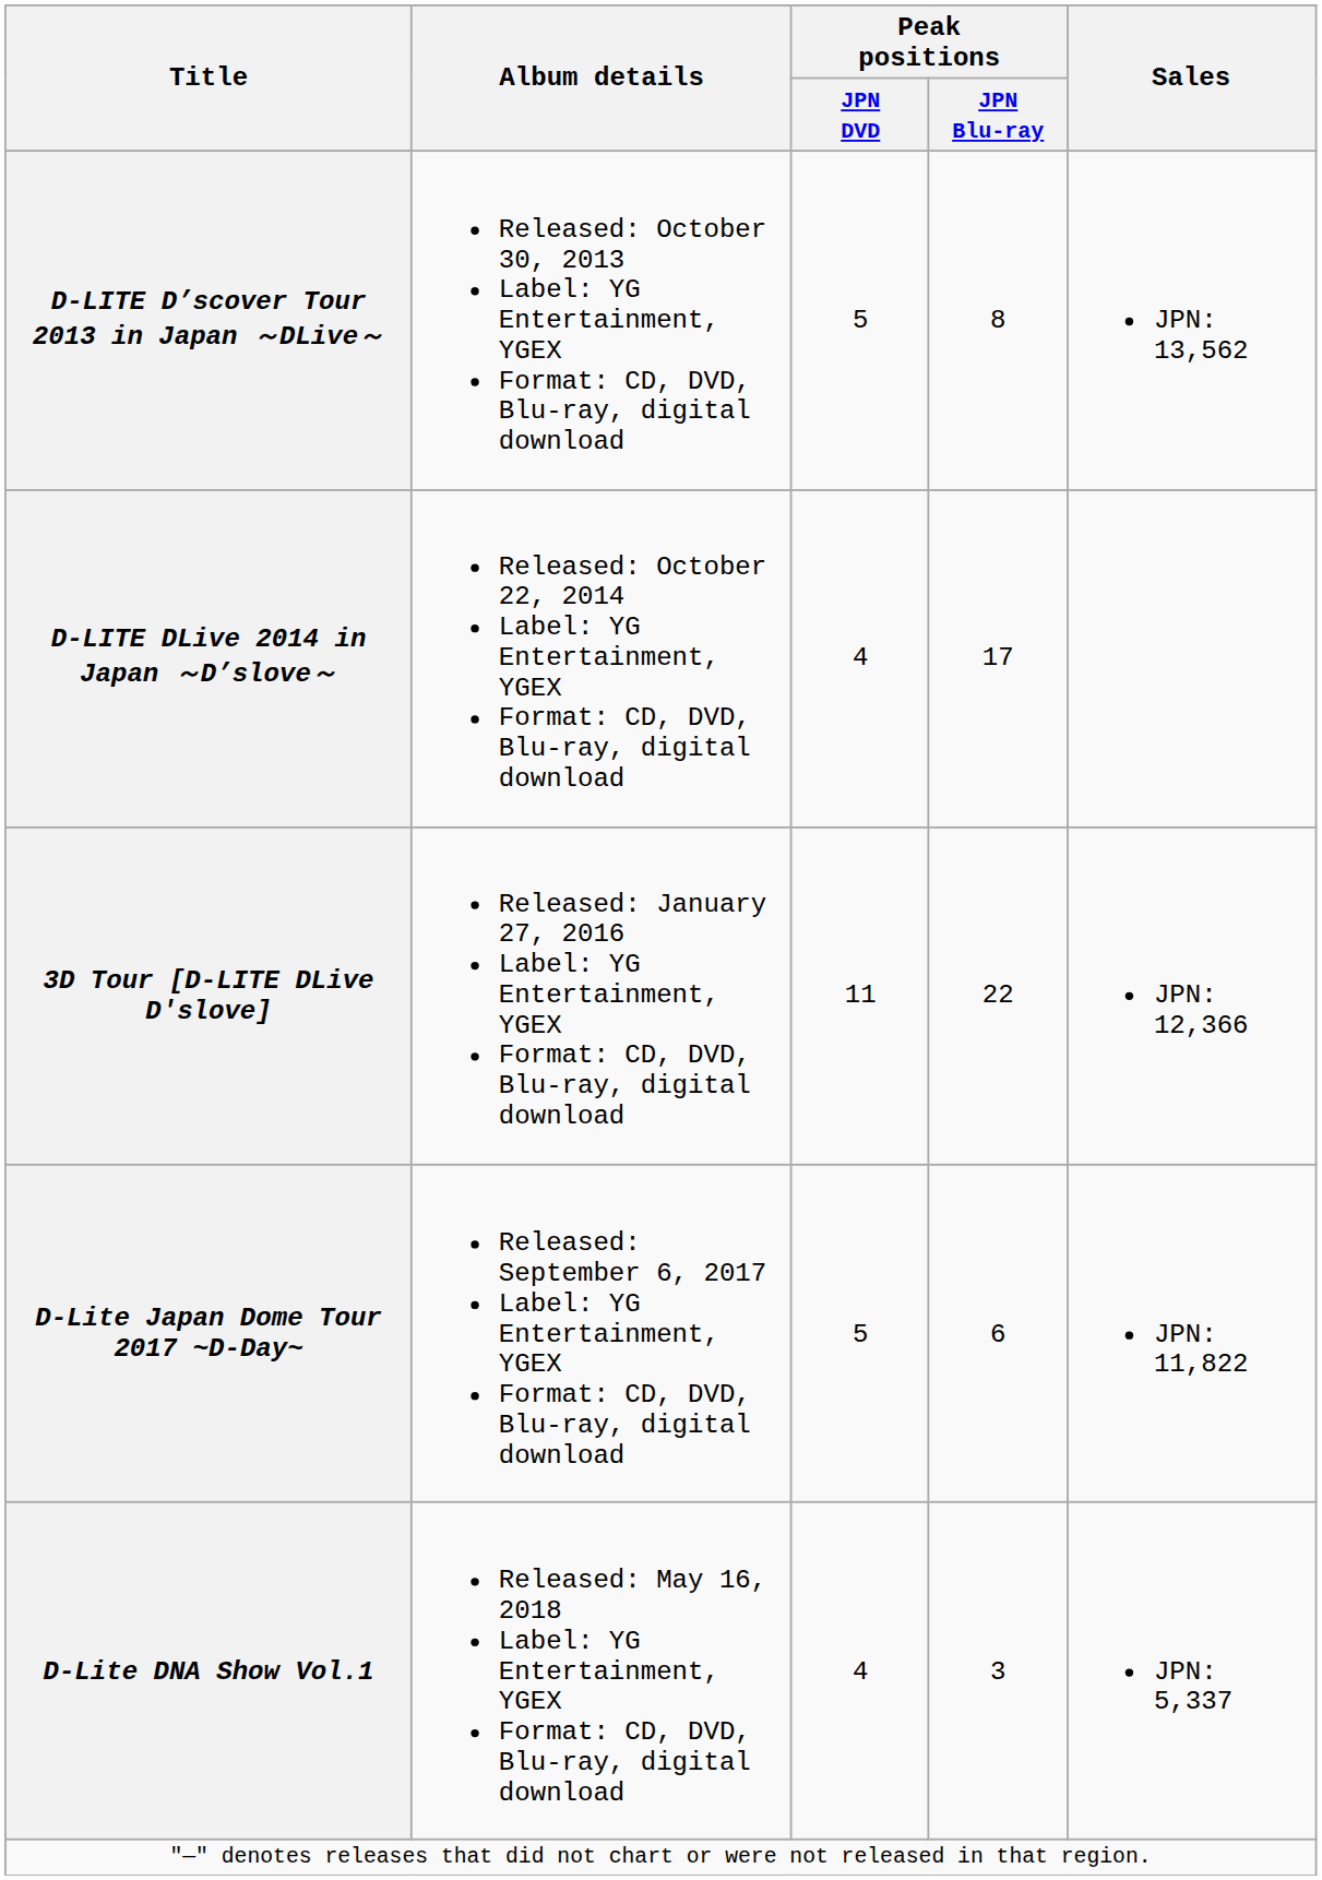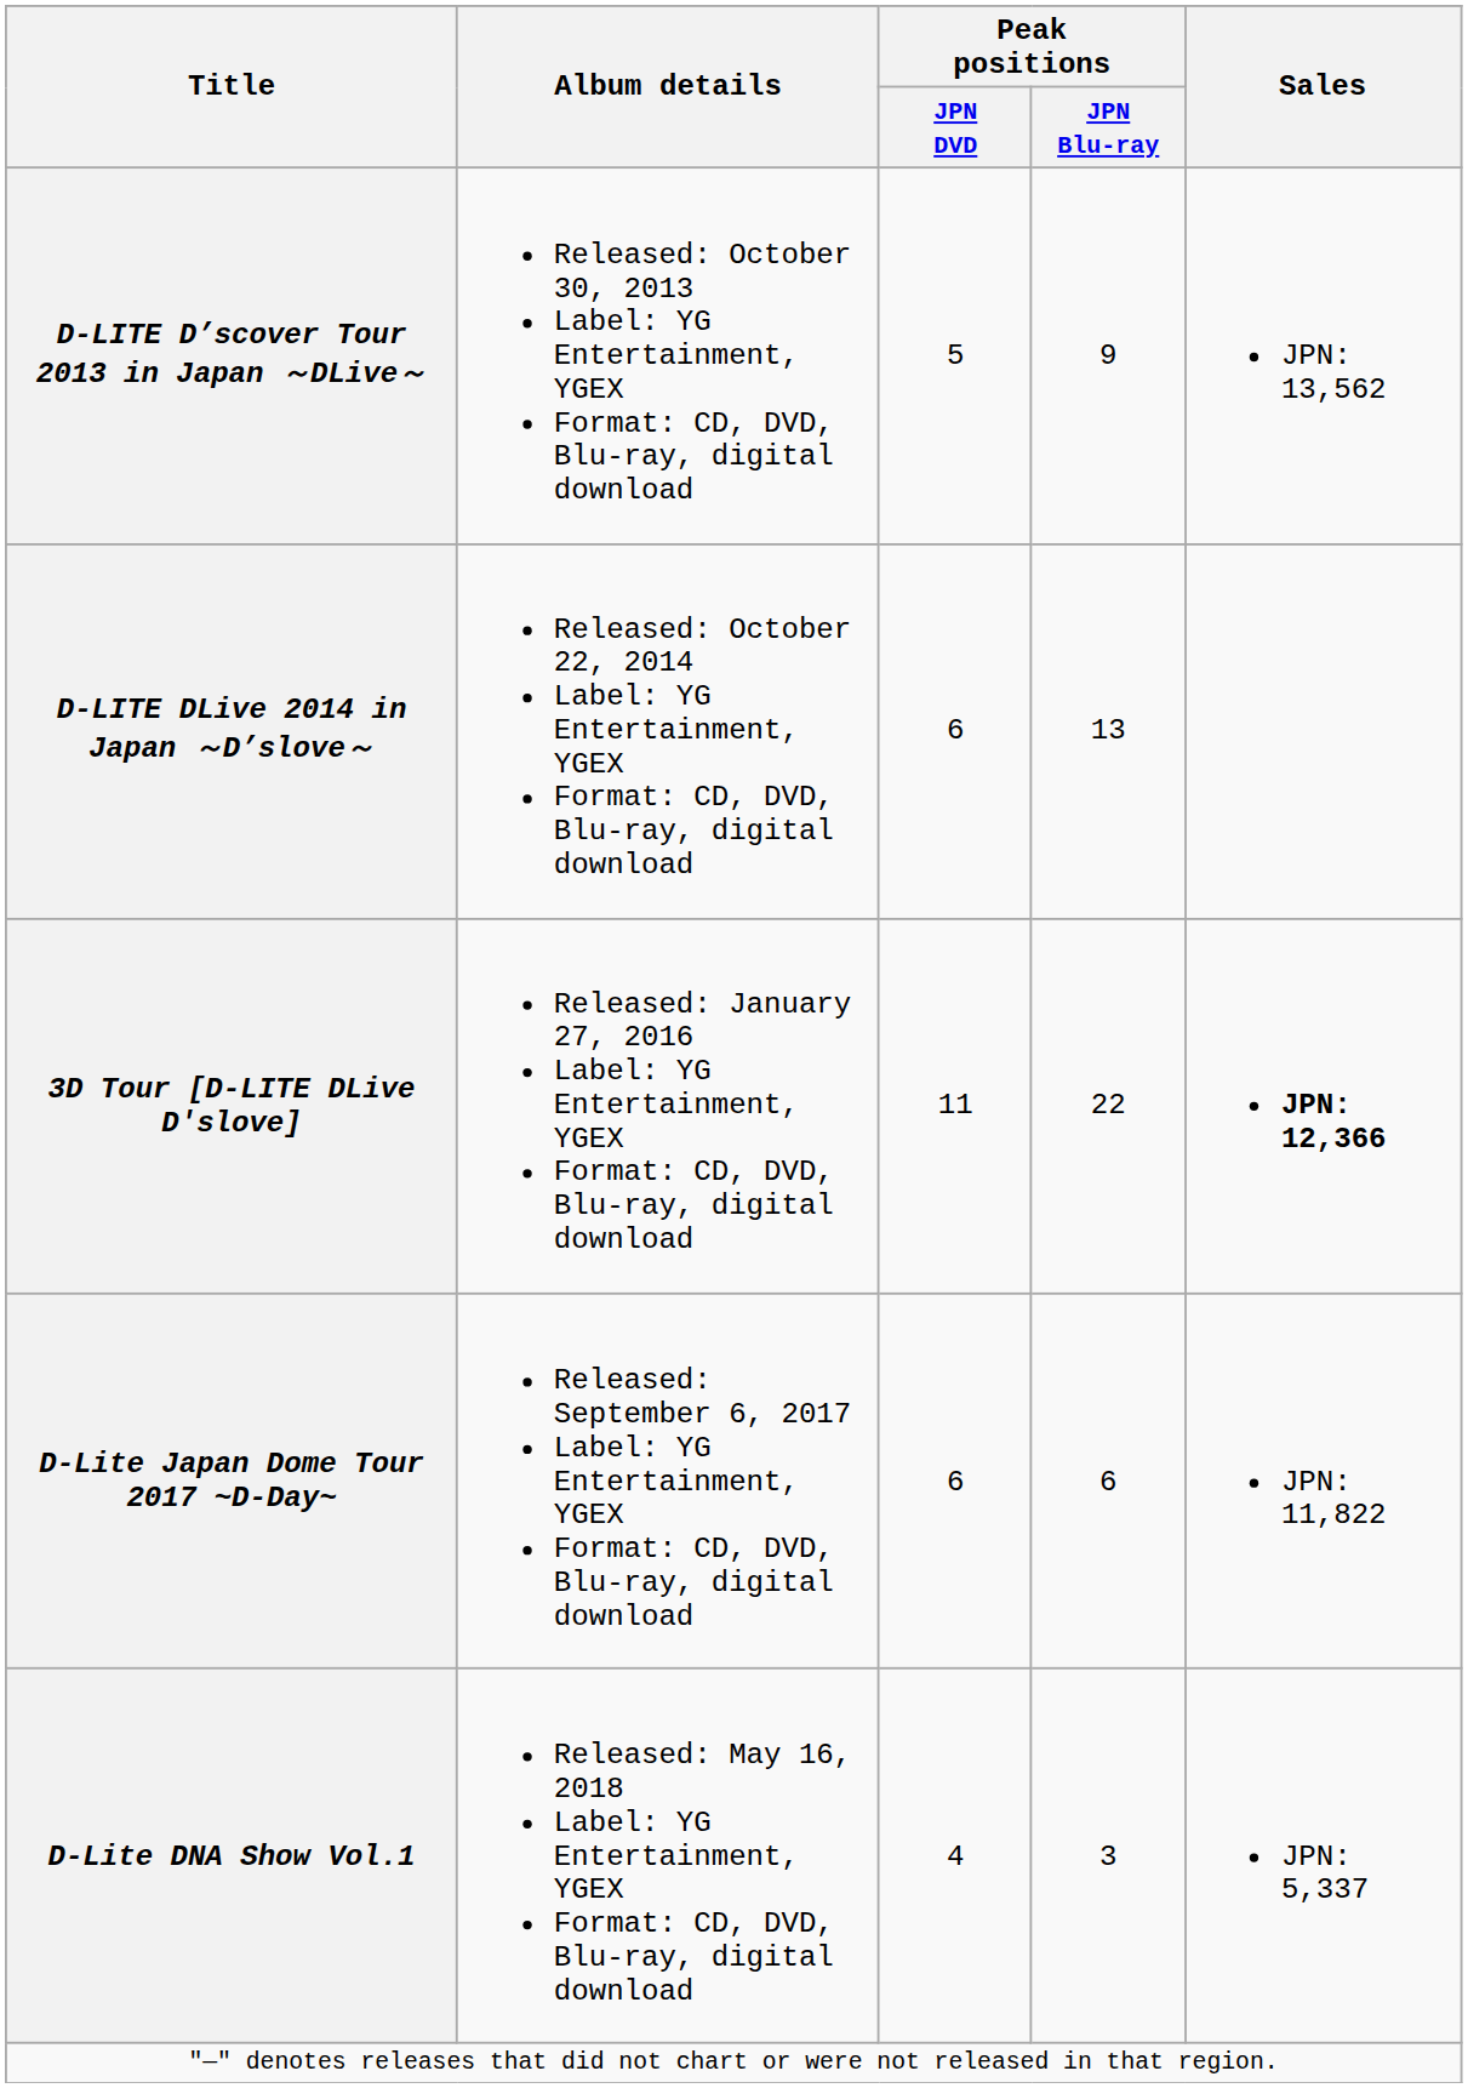 <table class="wikitable plainrowheaders">
 <tr>
 <th scope="col" rowspan="2" style="width:15em;">Title</th>
 <th scope="col" rowspan="2" style="width:14em;">Album details</th>
 <th scope="col" colspan="2" style="width:10em;">Peak<br>positions</th>
 <th scope="col" rowspan="2" style="width:9em;">Sales</th>
 </tr>
 <tr>
 <th scope="col" width="30"><small><a href='#'>JPN<br>DVD</a></small><br></th>
 <th width="30"><small><a href='#'>JPN<br>Blu-ray</a></small><br></th>
 </tr>
 <tr>
 <th scope="row"><em>D-LITE D’scover Tour 2013 in Japan ～DLive～</em></th>
 <td><br><ul><li>Released: October 30, 2013</li><li>Label: YG Entertainment, YGEX</li><li>Format: CD, DVD, Blu-ray, digital download</li></ul></td>
 <td align="center">5</td>
-<td align="center">8</td>
+<td align="center">9</td>
 <td><br><ul><li>JPN: 13,562</li></ul></td>
 </tr>
 <tr>
 <th scope="row"><em>D-LITE DLive 2014 in Japan ～D’slove～</em></th>
 <td><br><ul><li>Released: October 22, 2014</li><li>Label: YG Entertainment, YGEX</li><li>Format: CD, DVD, Blu-ray, digital download</li></ul></td>
-<td align="center">4</td>
-<td align="center">17</td>
+<td align="center">6</td>
+<td align="center">13</td>
 <td></td>
 </tr>
 <tr>
 <th scope="row"><em> 3D Tour [D-LITE DLive D'slove]</em></th>
 <td><br><ul><li>Released: January 27, 2016</li><li>Label: YG Entertainment, YGEX</li><li>Format: CD, DVD, Blu-ray, digital download</li></ul></td>
 <td align="center">11</td>
 <td align="center">22</td>
-<td><br><ul><li>JPN: 12,366</li></ul></td>
+<td><strong><br><ul><li>JPN: 12,366</li></ul></strong></td>
 </tr>
 <tr>
 <th scope="row"><em>D-Lite Japan Dome Tour 2017 ~D-Day~</em></th>
 <td><br><ul><li>Released: September 6, 2017</li><li>Label: YG Entertainment, YGEX</li><li>Format: CD, DVD, Blu-ray, digital download</li></ul></td>
-<td align="center">5</td>
+<td align="center">6</td>
 <td align="center">6</td>
 <td><br><ul><li>JPN: 11,822</li></ul></td>
 </tr>
 <tr>
 <th scope="row"><em>D-Lite DNA Show Vol.1</em></th>
 <td><br><ul><li>Released: May 16, 2018</li><li>Label: YG Entertainment, YGEX</li><li>Format: CD, DVD, Blu-ray, digital download</li></ul></td>
 <td align="center">4</td>
 <td align="center">3</td>
 <td><br><ul><li>JPN: 5,337</li></ul></td>
 </tr>
 <tr>
 <td align="center" colspan="6" style="font-size:8pt">"—" denotes releases that did not chart or were not released in that region.</td>
 </tr>
 </table>
